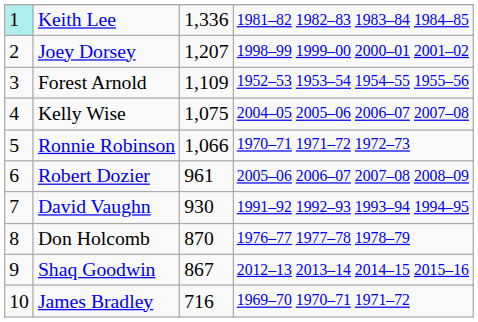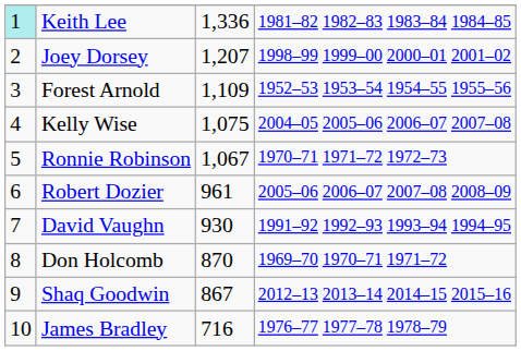 <table class="wikitable">
 <tr>
 </tr>
 <tr>
 <td style="background: paleturquoise;">1</td>
 <td><a href='#'>Keith Lee</a></td>
 <td>1,336</td>
 <td style="font-size:80%;"><a href='#'>1981–82</a> <a href='#'>1982–83</a> <a href='#'>1983–84</a> <a href='#'>1984–85</a></td>
 </tr>
 <tr>
 <td>2</td>
 <td><a href='#'>Joey Dorsey</a></td>
 <td>1,207</td>
 <td style="font-size:80%;"><a href='#'>1998–99</a> <a href='#'>1999–00</a> <a href='#'>2000–01</a> <a href='#'>2001–02</a></td>
 </tr>
 <tr>
 <td>3</td>
 <td>Forest Arnold</td>
 <td>1,109</td>
 <td style="font-size:80%;"><a href='#'>1952–53</a> <a href='#'>1953–54</a> <a href='#'>1954–55</a> <a href='#'>1955–56</a></td>
 </tr>
 <tr>
 <td>4</td>
 <td>Kelly Wise</td>
 <td>1,075</td>
 <td style="font-size:80%;"><a href='#'>2004–05</a> <a href='#'>2005–06</a> <a href='#'>2006–07</a> <a href='#'>2007–08</a></td>
 </tr>
 <tr>
 <td>5</td>
 <td><a href='#'>Ronnie Robinson</a></td>
-<td>1,066</td>
+<td>1,067</td>
 <td style="font-size:80%;"><a href='#'>1970–71</a> <a href='#'>1971–72</a> <a href='#'>1972–73</a></td>
 </tr>
 <tr>
 <td>6</td>
 <td><a href='#'>Robert Dozier</a></td>
 <td>961</td>
 <td style="font-size:80%;"><a href='#'>2005–06</a> <a href='#'>2006–07</a> <a href='#'>2007–08</a> <a href='#'>2008–09</a></td>
 </tr>
 <tr>
 <td>7</td>
 <td><a href='#'>David Vaughn</a></td>
 <td>930</td>
 <td style="font-size:80%;"><a href='#'>1991–92</a> <a href='#'>1992–93</a> <a href='#'>1993–94</a> <a href='#'>1994–95</a></td>
 </tr>
 <tr>
 <td>8</td>
 <td>Don Holcomb</td>
 <td>870</td>
-<td style="font-size:80%;"><a href='#'>1976–77</a> <a href='#'>1977–78</a> <a href='#'>1978–79</a></td>
+<td style="font-size:80%;"><a href='#'>1969–70</a> <a href='#'>1970–71</a> <a href='#'>1971–72</a></td>
 </tr>
 <tr>
 <td>9</td>
 <td><a href='#'>Shaq Goodwin</a></td>
 <td>867</td>
 <td style="font-size:80%;"><a href='#'>2012–13</a> <a href='#'>2013–14</a> <a href='#'>2014–15</a> <a href='#'>2015–16</a></td>
 </tr>
 <tr>
 <td>10</td>
 <td><a href='#'>James Bradley</a></td>
 <td>716</td>
-<td style="font-size:80%;"><a href='#'>1969–70</a> <a href='#'>1970–71</a> <a href='#'>1971–72</a></td>
+<td style="font-size:80%;"><a href='#'>1976–77</a> <a href='#'>1977–78</a> <a href='#'>1978–79</a></td>
 </tr>
 </table>
